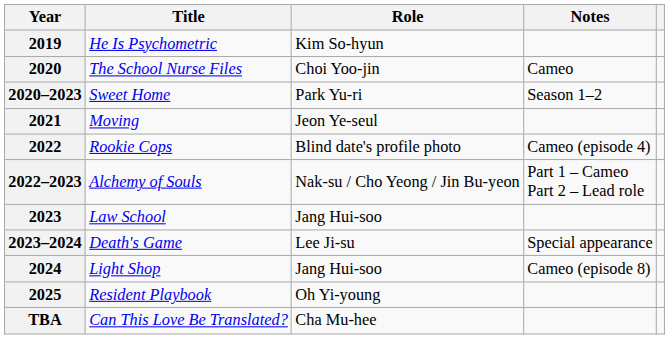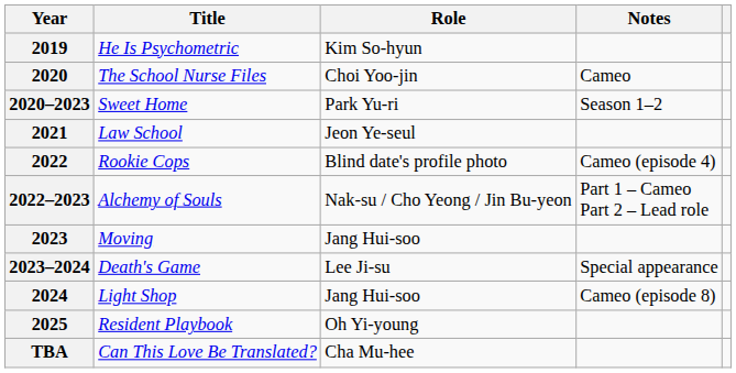 <table class="wikitable plainrowheaders sortable">
 <tr>
 <th scope="col">Year</th>
 <th scope="col">Title</th>
 <th scope="col">Role</th>
 <th scope="col">Notes</th>
 <th scope="col" class="unsortable"></th>
 </tr>
 <tr>
 <th scope="row">2019</th>
 <td><em><a href='#'>He Is Psychometric</a></em></td>
 <td>Kim So-hyun</td>
 <td></td>
 <td style="text-align:center"></td>
 </tr>
 <tr>
 <th scope="row">2020</th>
 <td><em><a href='#'>The School Nurse Files</a></em></td>
 <td>Choi Yoo-jin</td>
 <td>Cameo</td>
 <td style="text-align:center"></td>
 </tr>
 <tr>
 <th scope="row">2020–2023</th>
 <td><em><a href='#'>Sweet Home</a></em></td>
 <td>Park Yu-ri</td>
 <td>Season 1–2</td>
 <td style="text-align:center"></td>
 </tr>
 <tr>
 <th scope="row">2021</th>
-<td><em><a href='#'>Moving</a></em></td>
+<td><em><a href='#'>Law School</a></em></td>
 <td>Jeon Ye-seul</td>
 <td></td>
 <td style="text-align:center"></td>
 </tr>
 <tr>
 <th scope="row">2022</th>
 <td><em><a href='#'>Rookie Cops</a></em></td>
 <td>Blind date's profile photo</td>
 <td>Cameo (episode 4)</td>
 <td style="text-align:center"></td>
 </tr>
 <tr>
 <th scope="row">2022–2023</th>
 <td><em><a href='#'>Alchemy of Souls</a></em></td>
 <td>Nak-su / Cho Yeong / Jin Bu-yeon</td>
 <td>Part 1 – Cameo<br>Part 2 – Lead role</td>
 <td style="text-align:center"></td>
 </tr>
 <tr>
 <th scope="row">2023</th>
-<td><em><a href='#'>Law School</a></em></td>
+<td><em><a href='#'>Moving</a></em></td>
 <td>Jang Hui-soo</td>
 <td></td>
 <td style="text-align:center"></td>
 </tr>
 <tr>
 <th scope="row">2023–2024</th>
 <td><em><a href='#'>Death's Game</a></em></td>
 <td>Lee Ji-su</td>
 <td>Special appearance</td>
 <td style="text-align:center"></td>
 </tr>
 <tr>
 <th scope="row">2024</th>
 <td><em><a href='#'>Light Shop</a></em></td>
 <td>Jang Hui-soo</td>
 <td>Cameo (episode 8)</td>
 <td style="text-align:center"></td>
 </tr>
 <tr>
 <th scope="row">2025</th>
 <td><em><a href='#'>Resident Playbook</a></em></td>
 <td>Oh Yi-young</td>
 <td></td>
 <td style="text-align:center"></td>
 </tr>
 <tr>
 <th scope="row">TBA</th>
 <td><em><a href='#'>Can This Love Be Translated?</a></em></td>
 <td>Cha Mu-hee</td>
 <td></td>
 <td style="text-align:center"></td>
 </tr>
 </table>
